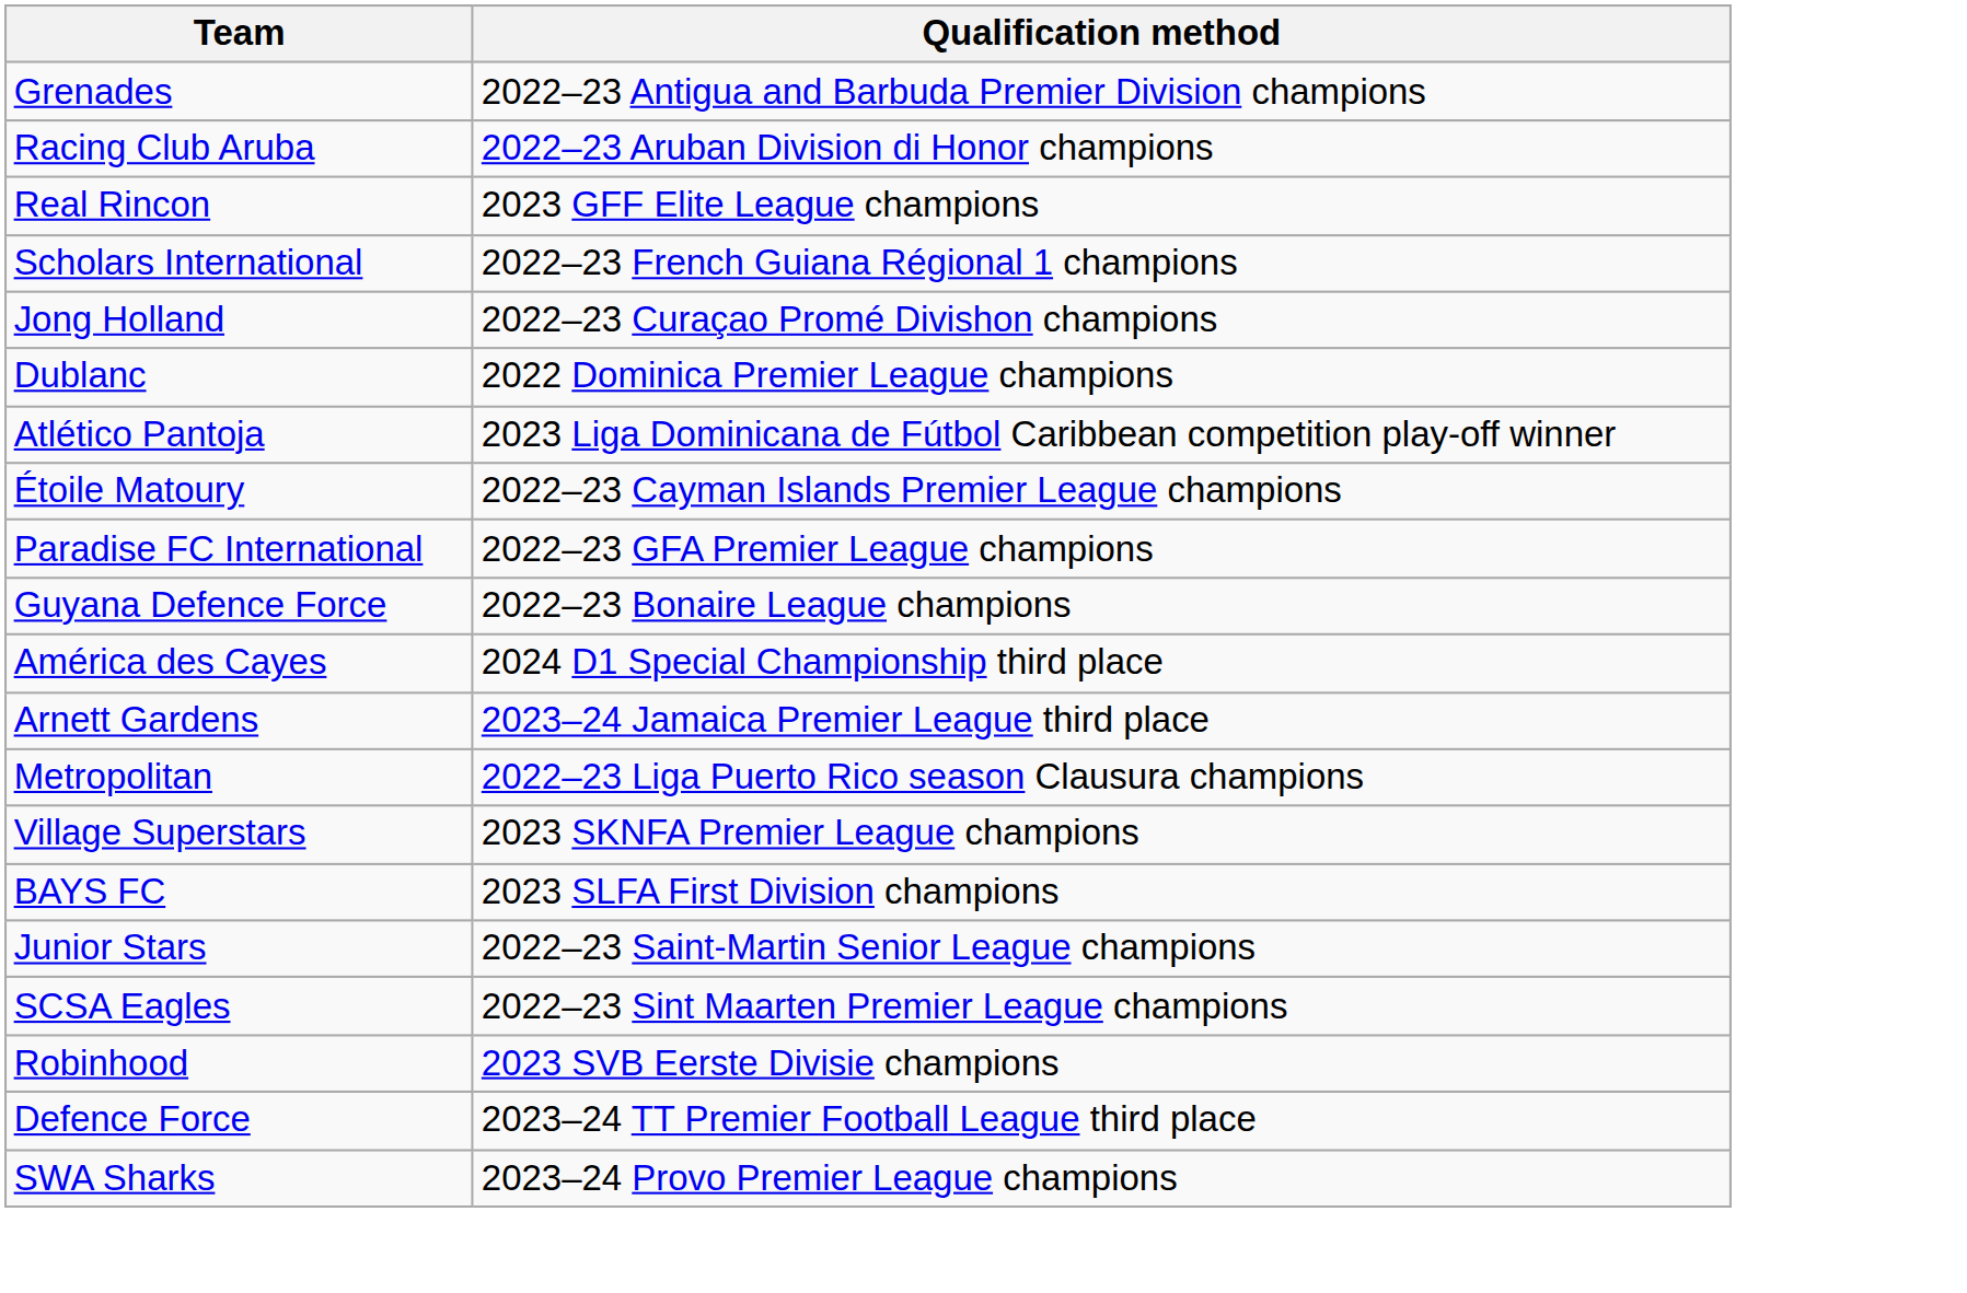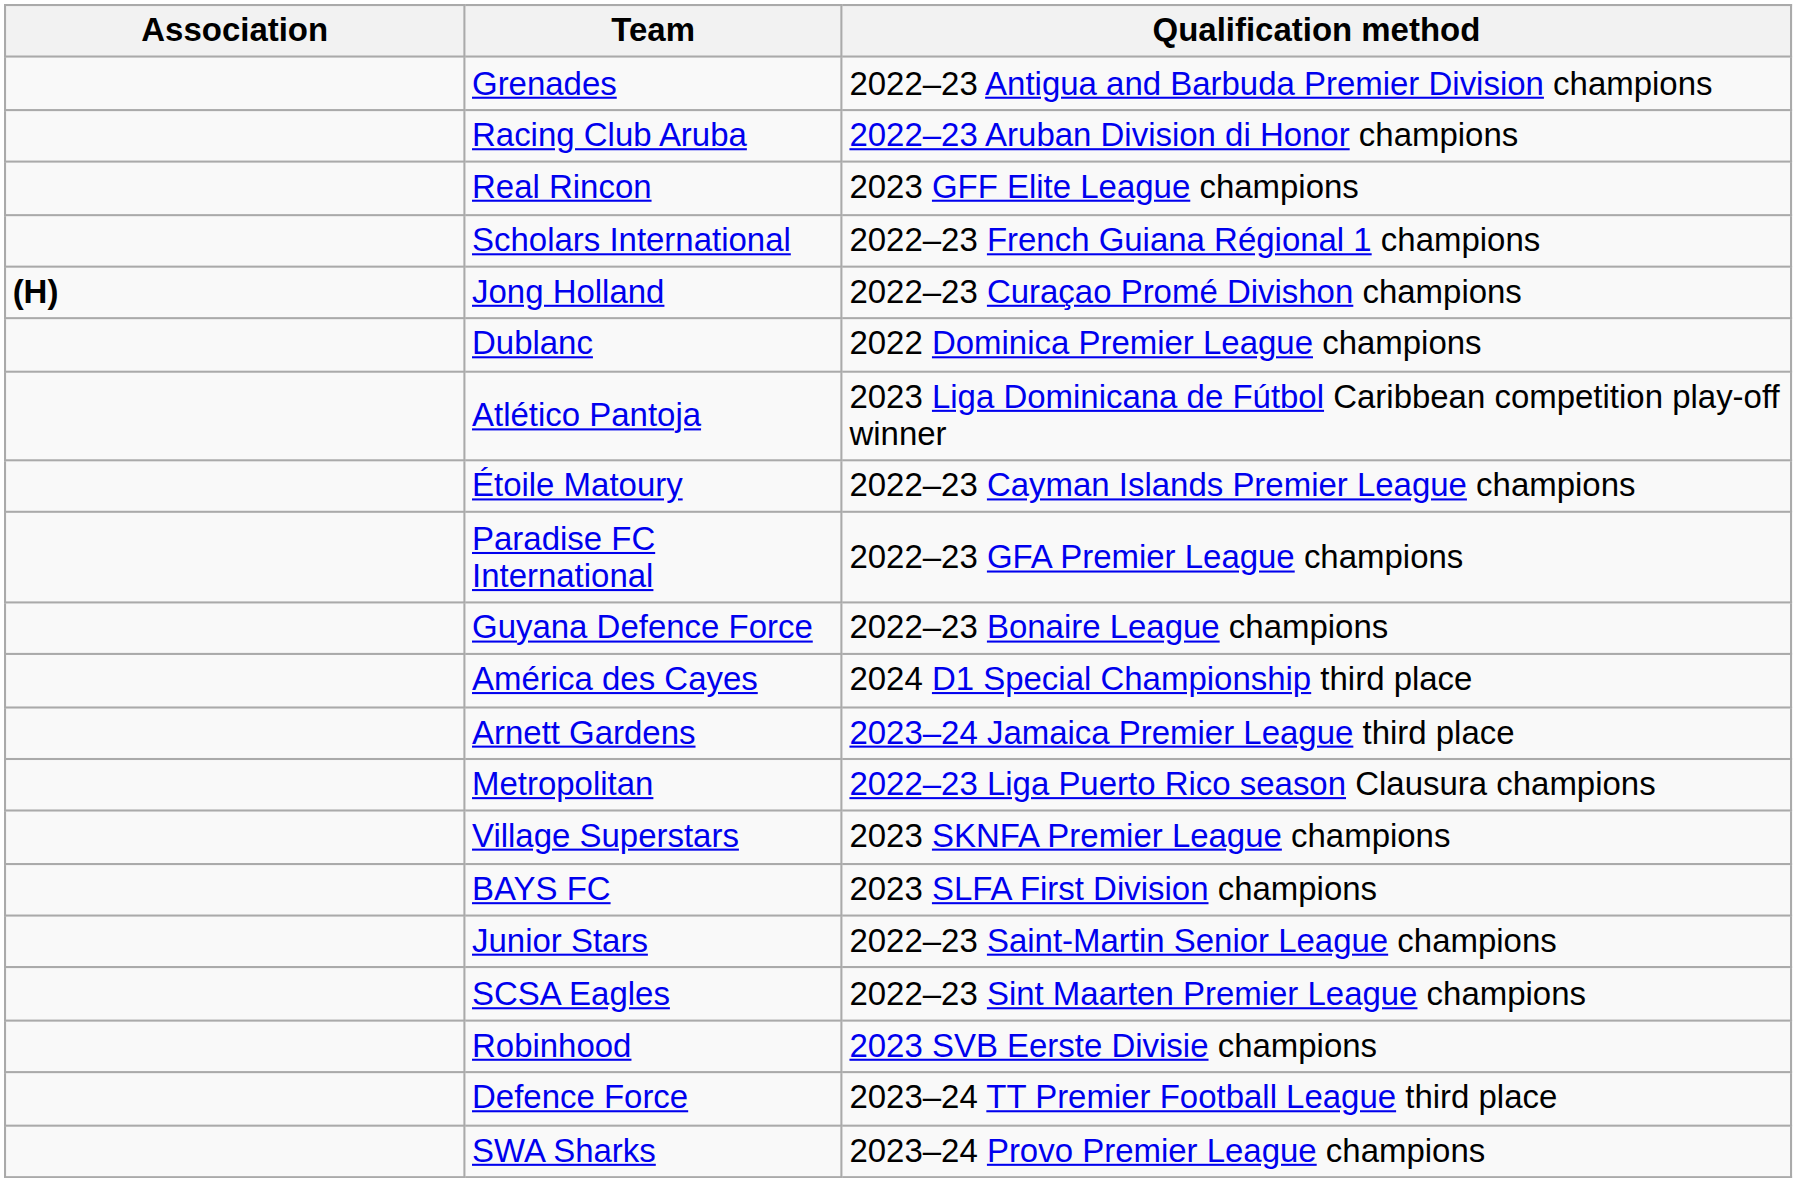 <table class="wikitable">
 <tr>
+<th width=250>Association</th>
 <th width=200>Team</th>
 <th width=550>Qualification method</th>
 </tr>
 <tr>
+<td></td>
 <td><a href='#'>Grenades</a></td>
 <td>2022–23 <a href='#'>Antigua and Barbuda Premier Division</a> champions</td>
 </tr>
 <tr>
+<td></td>
 <td><a href='#'>Racing Club Aruba</a></td>
 <td><a href='#'>2022–23 Aruban Division di Honor</a> champions</td>
 </tr>
 <tr>
+<td></td>
 <td><a href='#'>Real Rincon</a></td>
 <td>2023 <a href='#'>GFF Elite League</a> champions</td>
 </tr>
 <tr>
+<td></td>
 <td><a href='#'>Scholars International</a></td>
 <td>2022–23 <a href='#'>French Guiana Régional 1</a> champions</td>
 </tr>
 <tr>
+<td> <strong>(H)</strong></td>
 <td><a href='#'>Jong Holland</a></td>
 <td>2022–23 <a href='#'>Curaçao Promé Divishon</a> champions</td>
 </tr>
 <tr>
+<td></td>
 <td><a href='#'>Dublanc</a></td>
 <td>2022 <a href='#'>Dominica Premier League</a> champions</td>
 </tr>
 <tr>
+<td></td>
 <td><a href='#'>Atlético Pantoja</a></td>
 <td>2023 <a href='#'>Liga Dominicana de Fútbol</a> Caribbean competition play-off winner </td>
 </tr>
 <tr>
+<td></td>
 <td><a href='#'>Étoile Matoury</a></td>
 <td>2022–23 <a href='#'>Cayman Islands Premier League</a> champions</td>
 </tr>
 <tr>
+<td></td>
 <td><a href='#'>Paradise FC International</a></td>
 <td>2022–23 <a href='#'>GFA Premier League</a> champions</td>
 </tr>
 <tr>
+<td></td>
 <td><a href='#'>Guyana Defence Force</a></td>
 <td>2022–23 <a href='#'>Bonaire League</a> champions</td>
 </tr>
 <tr>
+<td></td>
 <td><a href='#'>América des Cayes</a></td>
 <td>2024 <a href='#'>D1 Special Championship</a> third place</td>
 </tr>
 <tr>
+<td></td>
 <td><a href='#'>Arnett Gardens</a></td>
 <td><a href='#'>2023–24 Jamaica Premier League</a> third place</td>
 </tr>
 <tr>
+<td></td>
 <td><a href='#'>Metropolitan</a></td>
 <td><a href='#'>2022–23 Liga Puerto Rico season</a> Clausura champions</td>
 </tr>
 <tr>
+<td></td>
 <td><a href='#'>Village Superstars</a></td>
 <td>2023 <a href='#'>SKNFA Premier League</a> champions</td>
 </tr>
 <tr>
+<td></td>
 <td><a href='#'>BAYS FC</a></td>
 <td>2023 <a href='#'>SLFA First Division</a> champions</td>
 </tr>
 <tr>
+<td></td>
 <td><a href='#'>Junior Stars</a></td>
 <td>2022–23 <a href='#'>Saint-Martin Senior League</a> champions</td>
 </tr>
 <tr>
+<td></td>
 <td><a href='#'>SCSA Eagles</a></td>
 <td>2022–23 <a href='#'>Sint Maarten Premier League</a> champions</td>
 </tr>
 <tr>
+<td></td>
 <td><a href='#'>Robinhood</a></td>
 <td><a href='#'>2023 SVB Eerste Divisie</a> champions</td>
 </tr>
 <tr>
+<td></td>
 <td><a href='#'>Defence Force</a></td>
 <td>2023–24 <a href='#'>TT Premier Football League</a> third place</td>
 </tr>
 <tr>
+<td></td>
 <td><a href='#'>SWA Sharks</a></td>
 <td>2023–24 <a href='#'>Provo Premier League</a> champions</td>
 </tr>
 </table>
